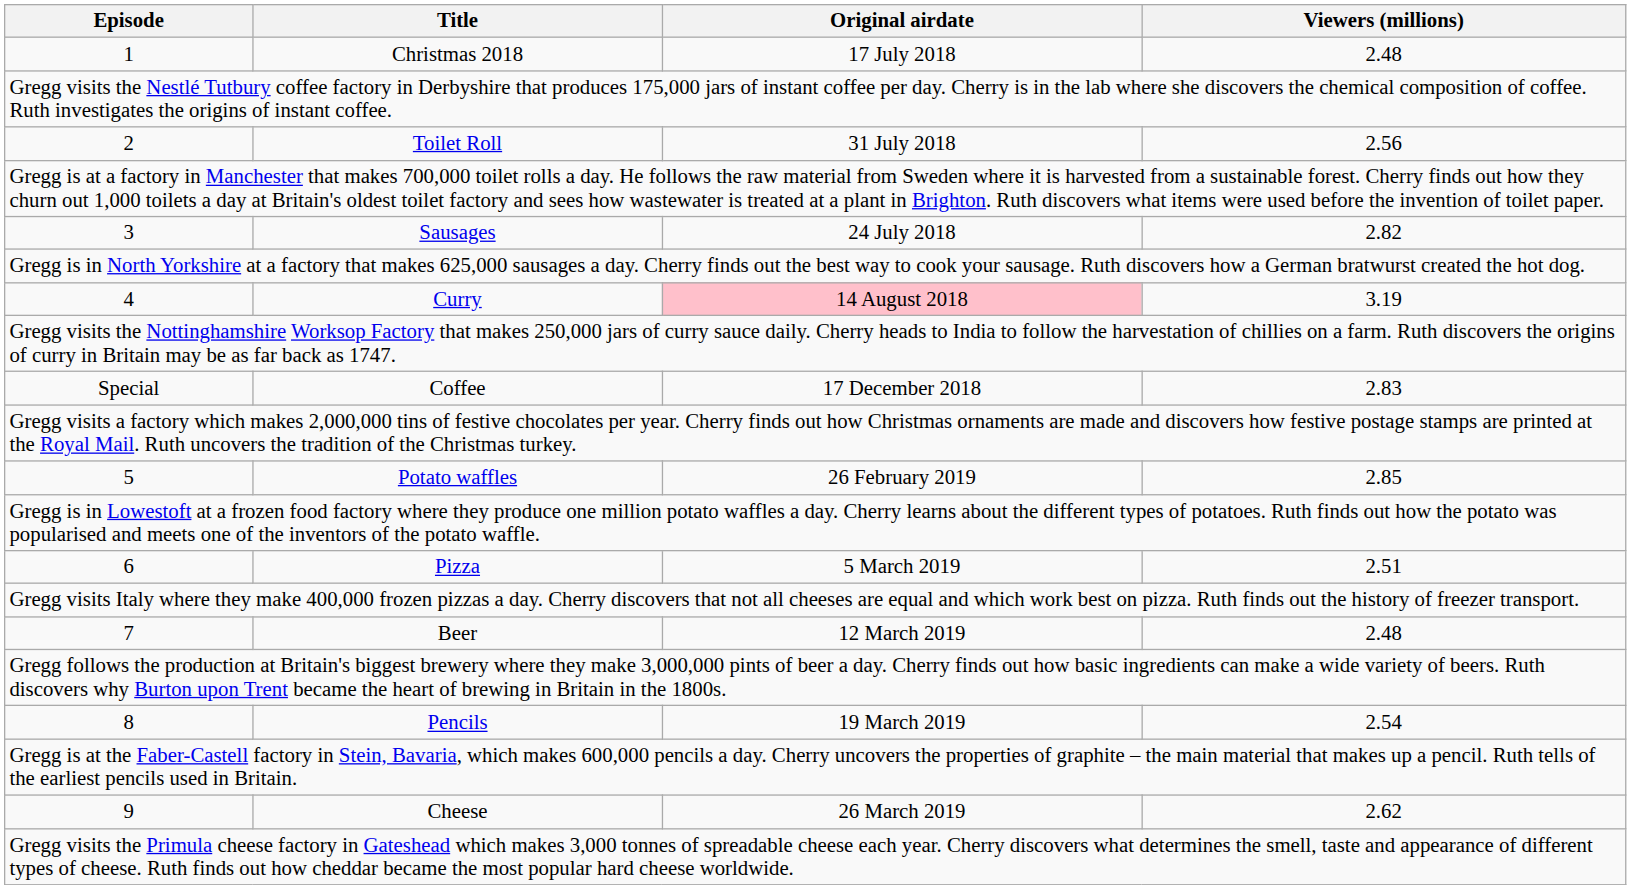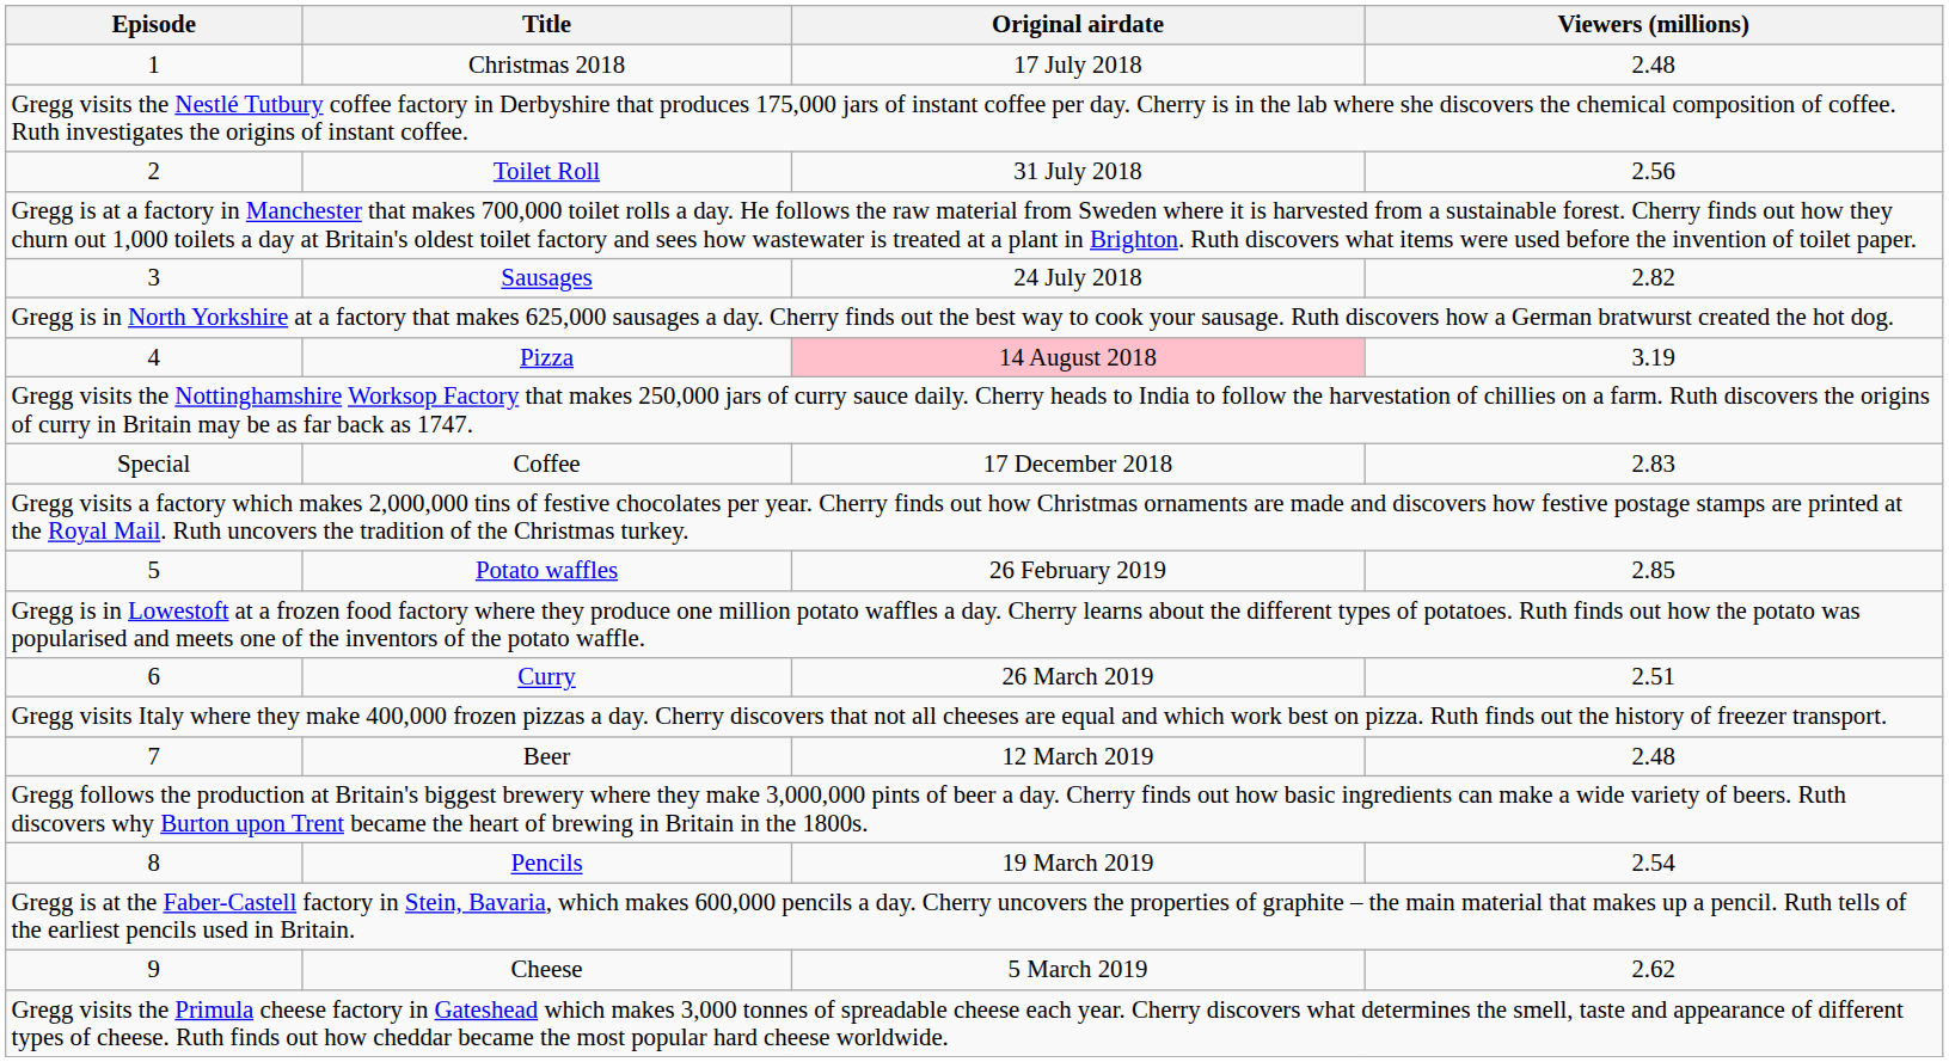 <table class="wikitable" style="text-align:center">
 <tr>
 <th>Episode</th>
 <th>Title</th>
 <th>Original airdate</th>
 <th>Viewers (millions)</th>
 </tr>
 <tr>
 <td>1</td>
 <td>Christmas 2018</td>
 <td>17 July 2018</td>
 <td>2.48</td>
 </tr>
 <tr>
 <td colspan="4" align="left">Gregg visits the <a href='#'>Nestlé Tutbury</a> coffee factory in Derbyshire that produces 175,000 jars of instant coffee per day. Cherry is in the lab where she discovers the chemical composition of coffee. Ruth investigates the origins of instant coffee.</td>
 </tr>
 <tr>
 <td>2</td>
 <td><a href='#'>Toilet Roll</a></td>
 <td>31 July 2018</td>
 <td>2.56</td>
 </tr>
 <tr>
 <td colspan="4" align="left">Gregg is at a factory in <a href='#'>Manchester</a> that makes 700,000 toilet rolls a day. He follows the raw material from Sweden where it is harvested from a sustainable forest. Cherry finds out how they churn out 1,000 toilets a day at Britain's oldest toilet factory and sees how wastewater is treated at a plant in <a href='#'>Brighton</a>. Ruth discovers what items were used before the invention of toilet paper.</td>
 </tr>
 <tr>
 <td>3</td>
 <td><a href='#'>Sausages</a></td>
 <td>24 July 2018</td>
 <td>2.82</td>
 </tr>
 <tr>
 <td colspan="4" align="left">Gregg is in <a href='#'>North Yorkshire</a> at a factory that makes 625,000 sausages a day. Cherry finds out the best way to cook your sausage. Ruth discovers how a German bratwurst created the hot dog.</td>
 </tr>
 <tr>
 <td>4</td>
-<td><a href='#'>Curry</a></td>
+<td><a href='#'>Pizza</a></td>
 <td style="background: pink;">14 August 2018</td>
 <td>3.19</td>
 </tr>
 <tr>
 <td colspan="4" align="left">Gregg visits the <a href='#'>Nottinghamshire</a> <a href='#'>Worksop Factory</a> that makes 250,000 jars of curry sauce daily. Cherry heads to India to follow the harvestation of chillies on a farm. Ruth discovers the origins of curry in Britain may be as far back as 1747.</td>
 </tr>
 <tr>
 <td>Special</td>
 <td>Coffee</td>
 <td>17 December 2018</td>
 <td>2.83</td>
 </tr>
 <tr>
 <td colspan="4" align="left">Gregg visits a factory which makes 2,000,000 tins of festive chocolates per year. Cherry finds out how Christmas ornaments are made and discovers how festive postage stamps are printed at the <a href='#'>Royal Mail</a>. Ruth uncovers the tradition of the Christmas turkey.</td>
 </tr>
 <tr>
 <td>5</td>
 <td><a href='#'>Potato waffles</a></td>
 <td>26 February 2019</td>
 <td>2.85</td>
 </tr>
 <tr>
 <td colspan="4" align="left">Gregg is in <a href='#'>Lowestoft</a> at a frozen food factory where they produce one million potato waffles a day. Cherry learns about the different types of potatoes. Ruth finds out how the potato was popularised and meets one of the inventors of the potato waffle.</td>
 </tr>
 <tr>
 <td>6</td>
-<td><a href='#'>Pizza</a></td>
-<td>5 March 2019</td>
+<td><a href='#'>Curry</a></td>
+<td>26 March 2019</td>
 <td>2.51</td>
 </tr>
 <tr>
 <td colspan="4" align="left">Gregg visits Italy where they make 400,000 frozen pizzas a day. Cherry discovers that not all cheeses are equal and which work best on pizza. Ruth finds out the history of freezer transport.</td>
 </tr>
 <tr>
 <td>7</td>
 <td>Beer</td>
 <td>12 March 2019</td>
 <td>2.48</td>
 </tr>
 <tr>
 <td colspan="4" align="left">Gregg follows the production at Britain's biggest brewery where they make 3,000,000 pints of beer a day. Cherry finds out how basic ingredients can make a wide variety of beers. Ruth discovers why <a href='#'>Burton upon Trent</a> became the heart of brewing in Britain in the 1800s.</td>
 </tr>
 <tr>
 <td>8</td>
 <td><a href='#'>Pencils</a></td>
 <td>19 March 2019</td>
 <td>2.54</td>
 </tr>
 <tr>
 <td colspan="4" align="left">Gregg is at the <a href='#'>Faber-Castell</a> factory in <a href='#'>Stein, Bavaria</a>, which makes 600,000 pencils a day. Cherry uncovers the properties of graphite – the main material that makes up a pencil. Ruth tells of the earliest pencils used in Britain.</td>
 </tr>
 <tr>
 <td>9</td>
 <td>Cheese</td>
-<td>26 March 2019</td>
+<td>5 March 2019</td>
 <td>2.62</td>
 </tr>
 <tr>
 <td colspan="4" align="left">Gregg visits the <a href='#'>Primula</a> cheese factory in <a href='#'>Gateshead</a> which makes 3,000 tonnes of spreadable cheese each year. Cherry discovers what determines the smell, taste and appearance of different types of cheese. Ruth finds out how cheddar became the most popular hard cheese worldwide.</td>
 </tr>
 </table>
